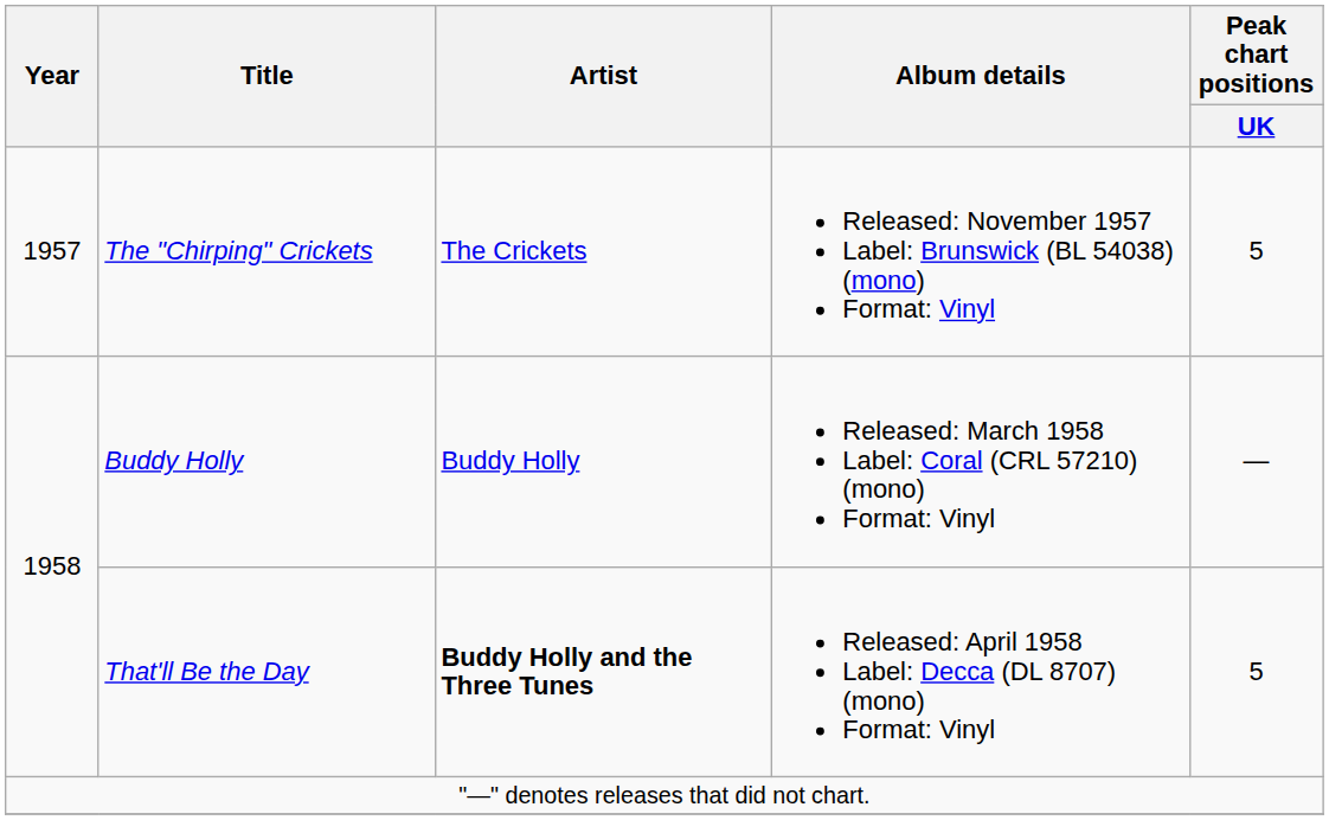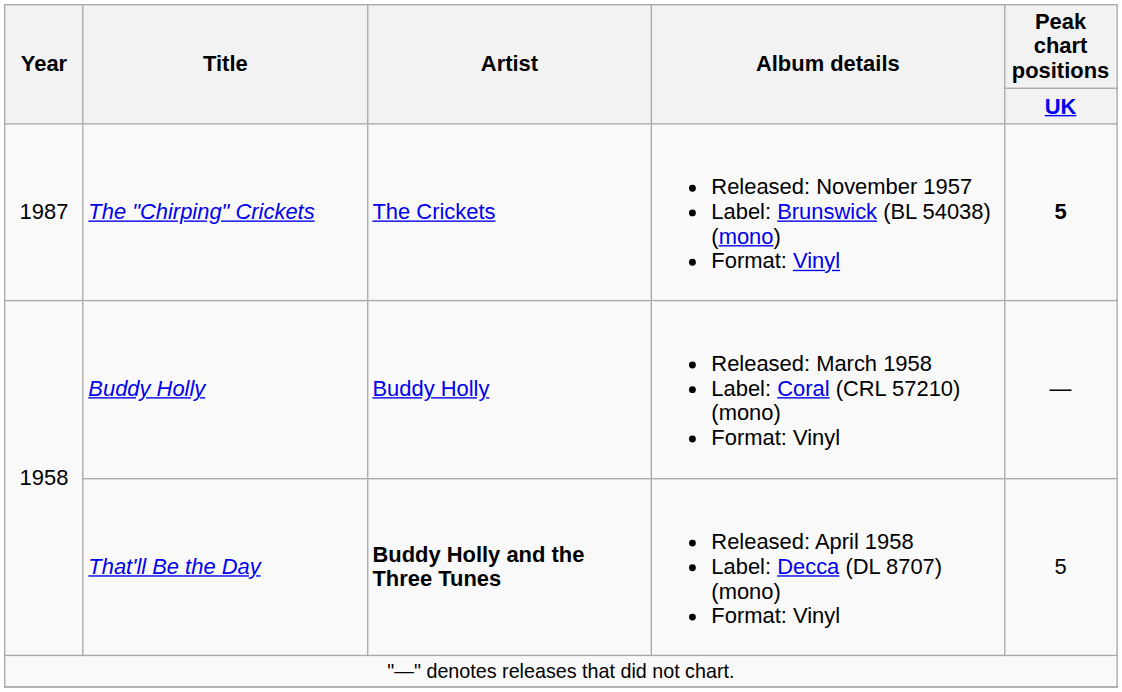 <table class="wikitable">
 <tr>
 <th width="50" rowspan="2">Year</th>
 <th width="200" rowspan="2">Title</th>
 <th width="200" rowspan="2">Artist</th>
 <th width="250" rowspan="2">Album details</th>
 <th width="75" colspan="1">Peak chart<br>positions</th>
 </tr>
 <tr>
 <th><a href='#'>UK</a><br></th>
 </tr>
 <tr>
-<td align="center">1957</td>
+<td align="center">1987</td>
 <td><em><a href='#'>The "Chirping" Crickets</a></em></td>
 <td><a href='#'>The Crickets</a></td>
 <td><br><ul><li>Released: November 1957</li><li>Label: <a href='#'>Brunswick</a> (BL 54038) (<a href='#'>mono</a>)</li><li>Format: <a href='#'>Vinyl</a></li></ul></td>
-<td align="center">5</td>
+<td align="center"><strong>5</strong></td>
 </tr>
 <tr>
 <td align="center" rowspan="2">1958</td>
 <td><em><a href='#'>Buddy Holly</a></em></td>
 <td><a href='#'>Buddy Holly</a></td>
 <td><br><ul><li>Released: March 1958</li><li>Label: <a href='#'>Coral</a> (CRL 57210) (mono)</li><li>Format: Vinyl</li></ul></td>
 <td align="center">—</td>
 </tr>
 <tr>
 <td><em><a href='#'>That'll Be the Day</a></em></td>
 <td><strong>Buddy Holly and the Three Tunes</strong></td>
 <td><br><ul><li>Released: April 1958</li><li>Label: <a href='#'>Decca</a> (DL 8707) (mono)</li><li>Format: Vinyl</li></ul></td>
 <td align="center">5</td>
 </tr>
 <tr>
 <td align="center" colspan="5" style="font-size:90%">"—" denotes releases that did not chart.</td>
 </tr>
 <tr>
 </tr>
 </table>
